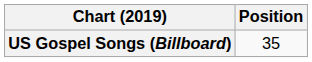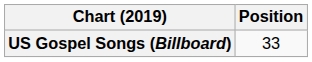 <table class="wikitable plainrowheaders" style="text-align:center">
 <tr>
 <th scope="col">Chart (2019)</th>
 <th scope="col">Position</th>
 </tr>
 <tr>
 <th scope="row">US Gospel Songs (<em>Billboard</em>)</th>
-<td>35</td>
+<td>33</td>
 </tr>
 <tr>
 </tr>
 </table>
